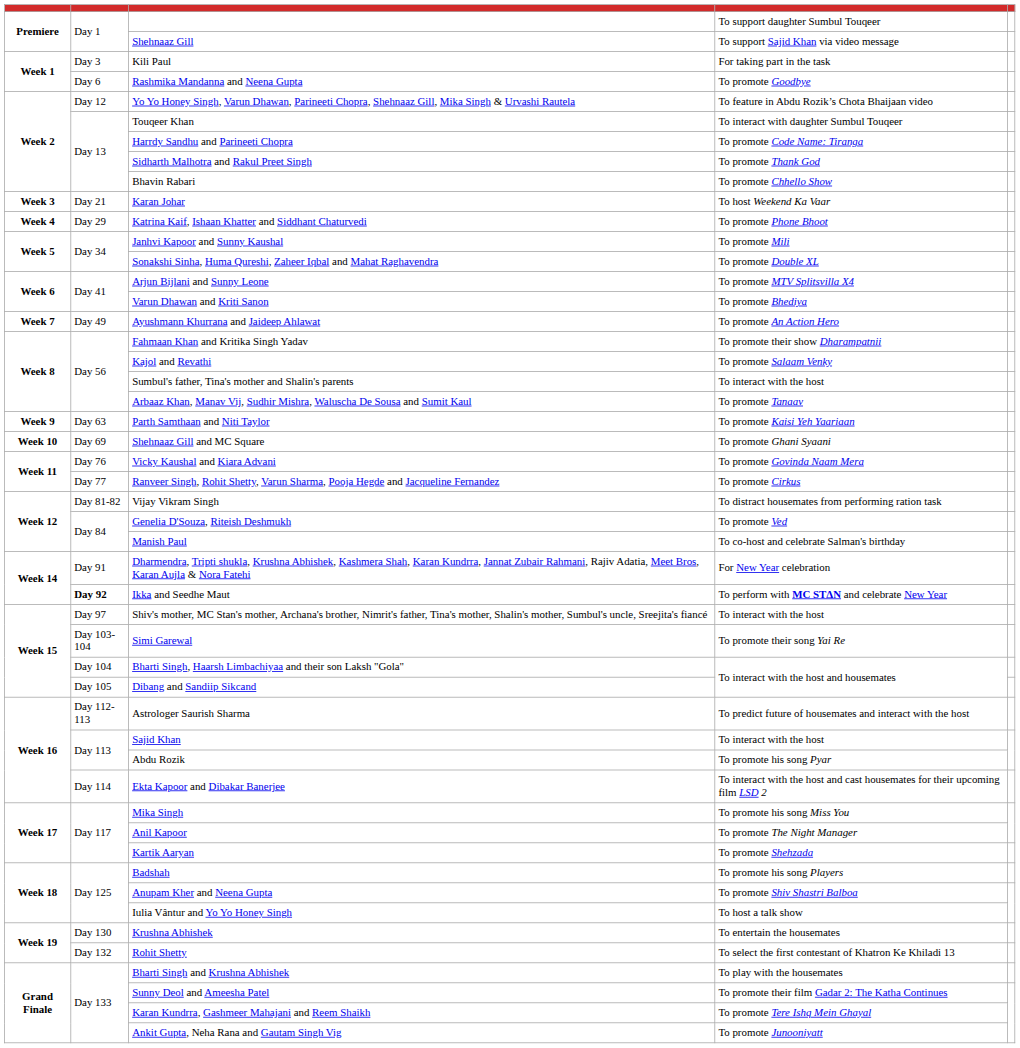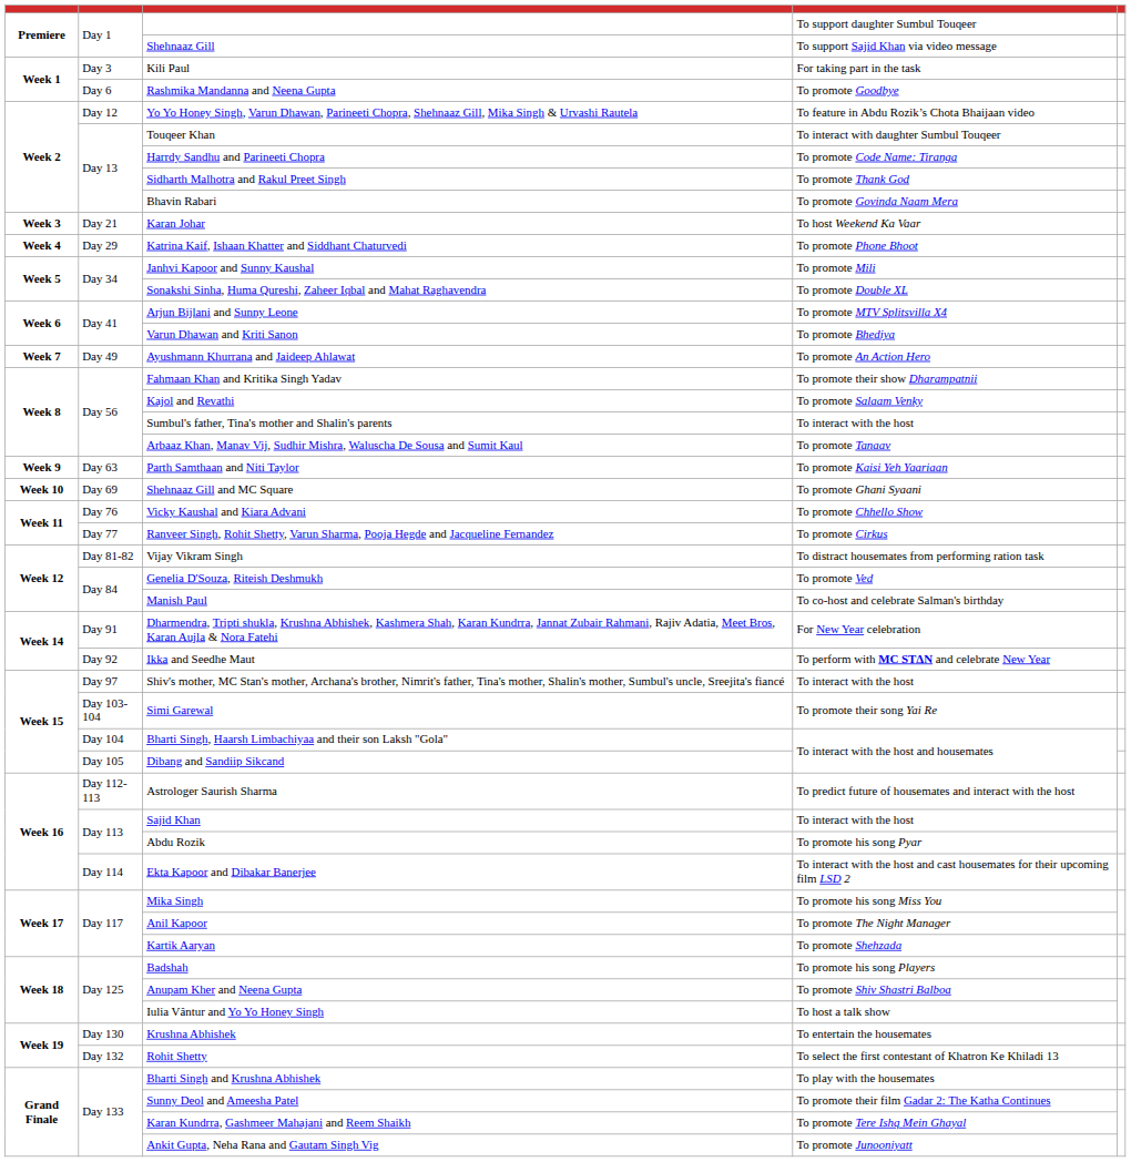 <table border="2" cellpadding="4" cellspacing="0" style="margin: 1em 1em 1em 0;font-size:85%; background: white; border: 1px #aaa solid; border-collapse: collapse; width:100%;">
 <tr>
 <th bgcolor="D22B2B"><strong></strong></th>
 <th bgcolor="D22B2B"><strong></strong></th>
 <th bgcolor="D22B2B"><strong></strong></th>
 <th bgcolor="D22B2B"><strong></strong></th>
 <th bgcolor="D22B2B"><strong></strong></th>
 </tr>
 <tr>
 <th rowspan="2">Premiere</th>
 <td rowspan="2">Day 1</td>
 <td></td>
 <td>To support daughter Sumbul Touqeer</td>
 <td></td>
 </tr>
 <tr>
 <td><a href='#'>Shehnaaz Gill</a></td>
 <td>To support <a href='#'>Sajid Khan</a> via video message</td>
 <td></td>
 </tr>
 <tr>
 <th rowspan="2"><strong>Week 1</strong></th>
 <td>Day 3</td>
 <td>Kili Paul</td>
 <td>For taking part in the task</td>
 <td></td>
 </tr>
 <tr>
 <td>Day 6</td>
 <td><a href='#'>Rashmika Mandanna</a> and <a href='#'>Neena Gupta</a></td>
 <td>To promote <em><a href='#'>Goodbye</a></em></td>
 <td></td>
 </tr>
 <tr>
 <th rowspan="5"><strong>Week 2</strong></th>
 <td>Day 12</td>
 <td><a href='#'>Yo Yo Honey Singh</a>, <a href='#'>Varun Dhawan</a>, <a href='#'>Parineeti Chopra</a>, <a href='#'>Shehnaaz Gill</a>, <a href='#'>Mika Singh</a> & <a href='#'>Urvashi Rautela</a></td>
 <td>To feature in Abdu Rozik’s Chota Bhaijaan video</td>
 <td></td>
 </tr>
 <tr>
 <td rowspan="4">Day 13</td>
 <td>Touqeer Khan</td>
 <td>To interact with daughter Sumbul Touqeer</td>
 <td></td>
 </tr>
 <tr>
 <td><a href='#'>Harrdy Sandhu</a> and <a href='#'>Parineeti Chopra</a></td>
 <td>To promote <em><a href='#'>Code Name: Tiranga</a></em></td>
 <td></td>
 </tr>
 <tr>
 <td><a href='#'>Sidharth Malhotra</a> and <a href='#'>Rakul Preet Singh</a></td>
 <td>To promote <em><a href='#'>Thank God</a></em></td>
 <td></td>
 </tr>
 <tr>
 <td>Bhavin Rabari</td>
-<td>To promote <em><a href='#'>Chhello Show</a></em></td>
+<td>To promote <em><a href='#'>Govinda Naam Mera</a></em></td>
 <td></td>
 </tr>
 <tr>
 <th>Week 3</th>
 <td>Day 21</td>
 <td><a href='#'>Karan Johar</a></td>
 <td>To host <em>Weekend Ka Vaar</em></td>
 <td></td>
 </tr>
 <tr>
 <th>Week 4</th>
 <td>Day 29</td>
 <td><a href='#'>Katrina Kaif</a>, <a href='#'>Ishaan Khatter</a> and <a href='#'>Siddhant Chaturvedi</a></td>
 <td>To promote <em><a href='#'>Phone Bhoot</a></em></td>
 <td></td>
 </tr>
 <tr>
 <th rowspan=2>Week 5</th>
 <td rowspan="2">Day 34</td>
 <td><a href='#'>Janhvi Kapoor</a> and <a href='#'>Sunny Kaushal</a></td>
 <td>To promote <em><a href='#'>Mili</a></em></td>
 <td></td>
 </tr>
 <tr>
 <td><a href='#'>Sonakshi Sinha</a>, <a href='#'>Huma Qureshi</a>, <a href='#'>Zaheer Iqbal</a> and <a href='#'>Mahat Raghavendra</a></td>
 <td>To promote <em><a href='#'>Double XL</a></em></td>
 <td></td>
 </tr>
 <tr>
 <th rowspan=2>Week 6</th>
 <td rowspan="2">Day 41</td>
 <td><a href='#'>Arjun Bijlani</a> and <a href='#'>Sunny Leone</a></td>
 <td>To promote <a href='#'><em>MTV Splitsvilla X4</em></a></td>
 <td></td>
 </tr>
 <tr>
 <td><a href='#'>Varun Dhawan</a> and <a href='#'>Kriti Sanon</a></td>
 <td>To promote <a href='#'><em>Bhediya</em></a></td>
 <td></td>
 </tr>
 <tr>
 <th>Week 7</th>
 <td>Day 49</td>
 <td><a href='#'>Ayushmann Khurrana</a> and <a href='#'>Jaideep Ahlawat</a></td>
 <td>To promote <em><a href='#'>An Action Hero</a></em></td>
 <td></td>
 </tr>
 <tr>
 <th rowspan="4">Week 8</th>
 <td rowspan="4">Day 56</td>
 <td><a href='#'>Fahmaan Khan</a> and Kritika Singh Yadav</td>
 <td>To promote their show <a href='#'><em>Dharampatnii</em></a></td>
 <td></td>
 </tr>
 <tr>
 <td><a href='#'>Kajol</a> and <a href='#'>Revathi</a></td>
 <td>To promote <em><a href='#'>Salaam Venky</a></em></td>
 <td></td>
 </tr>
 <tr>
 <td>Sumbul's father, Tina's mother and Shalin's parents</td>
 <td>To interact with the host</td>
 <td></td>
 </tr>
 <tr>
 <td><a href='#'>Arbaaz Khan</a>, <a href='#'>Manav Vij</a>, <a href='#'>Sudhir Mishra</a>, <a href='#'>Waluscha De Sousa</a> and <a href='#'>Sumit Kaul</a></td>
 <td>To promote <em><a href='#'>Tanaav</a></em></td>
 <td></td>
 </tr>
 <tr>
 <th>Week 9</th>
 <td>Day 63</td>
 <td><a href='#'>Parth Samthaan</a> and <a href='#'>Niti Taylor</a></td>
 <td>To promote <em><a href='#'>Kaisi Yeh Yaariaan</a></em></td>
 <td></td>
 </tr>
 <tr>
 <th>Week 10</th>
 <td>Day 69</td>
 <td><a href='#'>Shehnaaz Gill</a> and MC Square</td>
 <td>To promote <em>Ghani Syaani</em></td>
 <td></td>
 </tr>
 <tr>
 <th Rowspan=2>Week 11</th>
 <td>Day 76</td>
 <td><a href='#'>Vicky Kaushal</a> and <a href='#'>Kiara Advani</a></td>
-<td>To promote <em><a href='#'>Govinda Naam Mera</a></em></td>
+<td>To promote <em><a href='#'>Chhello Show</a></em></td>
 <td></td>
 </tr>
 <tr>
 <td>Day 77</td>
 <td><a href='#'>Ranveer Singh</a>, <a href='#'>Rohit Shetty</a>, <a href='#'>Varun Sharma</a>, <a href='#'>Pooja Hegde</a> and <a href='#'>Jacqueline Fernandez</a></td>
 <td>To promote <em><a href='#'>Cirkus</a></em></td>
 <td></td>
 </tr>
 <tr>
 <th rowspan="3">Week 12</th>
 <td>Day 81-82</td>
 <td>Vijay Vikram Singh</td>
 <td>To distract housemates from performing ration task</td>
 <td></td>
 </tr>
 <tr>
 <td rowspan="2">Day 84</td>
 <td><a href='#'>Genelia D'Souza</a>, <a href='#'>Riteish Deshmukh</a></td>
 <td>To promote <em><a href='#'>Ved</a></em></td>
 <td></td>
 </tr>
 <tr>
 <td><a href='#'>Manish Paul</a></td>
 <td>To co-host and celebrate Salman's birthday</td>
 <td></td>
 </tr>
 <tr>
 <th rowspan="2">Week 14</th>
 <td>Day 91</td>
 <td><a href='#'>Dharmendra</a>, <a href='#'>Tripti shukla</a>, <a href='#'>Krushna Abhishek</a>, <a href='#'>Kashmera Shah</a>, <a href='#'>Karan Kundrra</a>, <a href='#'>Jannat Zubair Rahmani</a>, Rajiv Adatia, <a href='#'>Meet Bros</a>, <a href='#'>Karan Aujla</a> & <a href='#'>Nora Fatehi</a></td>
 <td>For <a href='#'>New Year</a> celebration</td>
 <td></td>
 </tr>
 <tr>
-<td><strong>Day 92</strong></td>
+<td>Day 92</td>
 <td><a href='#'>Ikka</a> and Seedhe Maut</td>
 <td>To perform with <a href='#'><strong>MC STΔN</strong></a> and celebrate <a href='#'>New Year</a></td>
 <td></td>
 </tr>
 <tr>
 <th rowspan="4">Week 15</th>
 <td>Day 97</td>
 <td>Shiv's mother, MC Stan's mother, Archana's brother, Nimrit's father, Tina's mother, Shalin's mother, Sumbul's uncle, Sreejita's fiancé</td>
 <td>To interact with the host</td>
 <td></td>
 </tr>
 <tr>
 <td>Day 103-104</td>
 <td><a href='#'>Simi Garewal</a></td>
 <td>To promote their song <em>Yai Re</em></td>
 <td></td>
 </tr>
 <tr>
 <td>Day 104</td>
 <td><a href='#'>Bharti Singh</a>, <a href='#'>Haarsh Limbachiyaa</a> and their son Laksh "Gola"</td>
 <td rowspan="2">To interact with the host and housemates</td>
 <td></td>
 </tr>
 <tr>
 <td>Day 105</td>
 <td><a href='#'>Dibang</a> and <a href='#'>Sandiip Sikcand</a></td>
 <td></td>
 </tr>
 <tr>
 <th rowspan="4">Week 16</th>
 <td>Day 112-113</td>
 <td>Astrologer Saurish Sharma</td>
 <td>To predict future of housemates and interact with the host</td>
 <td></td>
 </tr>
 <tr>
 <td rowspan="2">Day 113</td>
 <td><a href='#'>Sajid Khan</a></td>
 <td>To interact with the host</td>
 <td rowspan="2"></td>
 </tr>
 <tr>
 <td>Abdu Rozik</td>
 <td>To promote his song <em>Pyar</em></td>
 </tr>
 <tr>
 <td>Day 114</td>
 <td><a href='#'>Ekta Kapoor</a> and <a href='#'>Dibakar Banerjee</a></td>
 <td>To interact with the host and cast housemates for their upcoming film <em><a href='#'>LSD</a> 2</em></td>
 <td></td>
 </tr>
 <tr>
 <th Rowspan=3>Week 17</th>
 <td rowspan="3">Day 117</td>
 <td><a href='#'>Mika Singh</a></td>
 <td>To promote his song <em>Miss You</em></td>
 <td rowspan="2"></td>
 </tr>
 <tr>
 <td><a href='#'>Anil Kapoor</a></td>
 <td>To promote <em>The Night Manager</em></td>
 </tr>
 <tr>
 <td><a href='#'>Kartik Aaryan</a></td>
 <td>To promote <a href='#'><em>Shehzada</em></a></td>
 <td></td>
 </tr>
 <tr>
 <th rowspan="3">Week 18</th>
 <td rowspan="3">Day 125</td>
 <td><a href='#'>Badshah</a></td>
 <td>To promote his song <em>Players</em></td>
 <td></td>
 </tr>
 <tr>
 <td><a href='#'>Anupam Kher</a> and <a href='#'>Neena Gupta</a></td>
 <td>To promote <em><a href='#'>Shiv Shastri Balboa</a></em></td>
 <td rowspan="2"></td>
 </tr>
 <tr>
 <td>Iulia Vântur and <a href='#'>Yo Yo Honey Singh</a></td>
 <td>To host a talk show</td>
 </tr>
 <tr>
 <th rowspan="2">Week 19</th>
 <td>Day 130</td>
 <td><a href='#'>Krushna Abhishek</a></td>
 <td>To entertain the housemates</td>
 <td></td>
 </tr>
 <tr>
 <td>Day 132</td>
 <td><a href='#'>Rohit Shetty</a></td>
 <td>To select the first contestant of Khatron Ke Khiladi 13</td>
 <td></td>
 </tr>
 <tr>
 <th rowspan="4">Grand Finale</th>
 <td rowspan="4">Day 133</td>
 <td><a href='#'>Bharti Singh</a> and <a href='#'>Krushna Abhishek</a></td>
 <td>To play with the housemates</td>
 <td></td>
 </tr>
 <tr>
 <td><a href='#'>Sunny Deol</a> and <a href='#'>Ameesha Patel</a></td>
 <td>To promote their film <a href='#'>Gadar 2: The Katha Continues</a></td>
 <td rowspan="3"></td>
 </tr>
 <tr>
 <td><a href='#'>Karan Kundrra</a>, <a href='#'>Gashmeer Mahajani</a> and <a href='#'>Reem Shaikh</a></td>
 <td>To promote <em><a href='#'>Tere Ishq Mein Ghayal</a></em></td>
 </tr>
 <tr>
 <td><a href='#'>Ankit Gupta</a>, Neha Rana and <a href='#'>Gautam Singh Vig</a></td>
 <td>To promote <em><a href='#'>Junooniyatt</a></em></td>
 </tr>
 </table>
